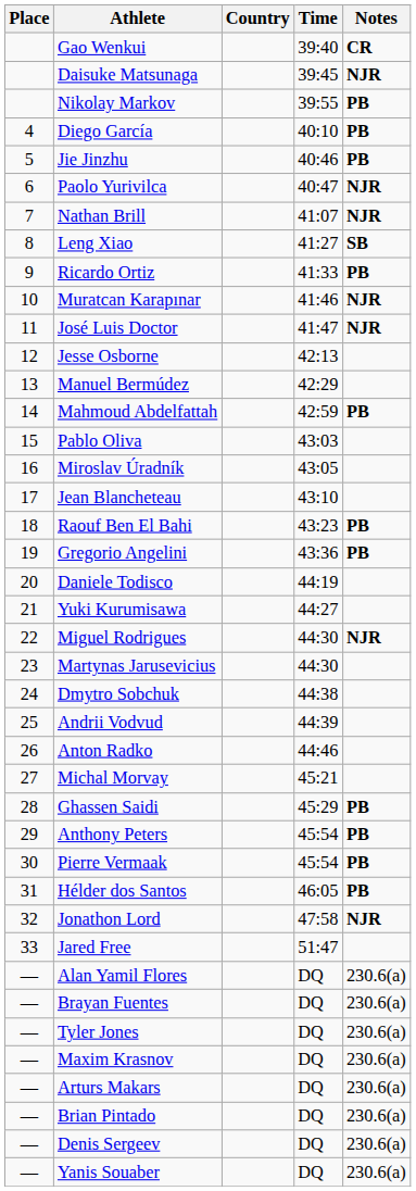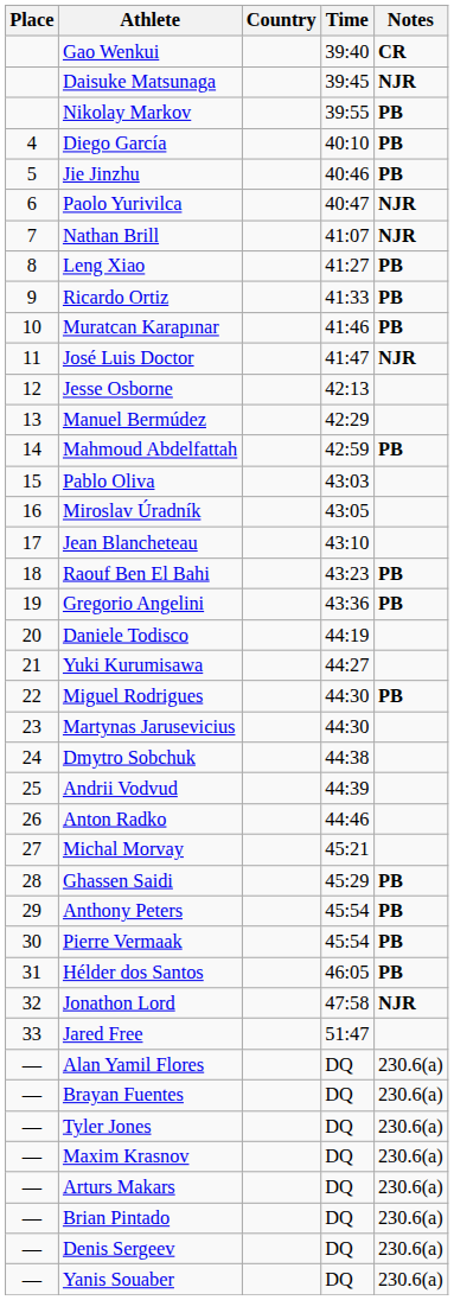 <table class=wikitable>
 <tr>
 <th>Place</th>
 <th>Athlete</th>
 <th>Country</th>
 <th>Time</th>
 <th>Notes</th>
 </tr>
 <tr>
 <td align=center></td>
 <td align=left><a href='#'>Gao Wenkui</a></td>
 <td align=left></td>
 <td>39:40</td>
 <td><strong>CR</strong></td>
 </tr>
 <tr>
 <td align=center></td>
 <td align=left><a href='#'>Daisuke Matsunaga</a></td>
 <td align=left></td>
 <td>39:45</td>
 <td><strong>NJR</strong></td>
 </tr>
 <tr>
 <td align=center></td>
 <td align=left><a href='#'>Nikolay Markov</a></td>
 <td align=left></td>
 <td>39:55</td>
 <td><strong>PB</strong></td>
 </tr>
 <tr>
 <td align=center>4</td>
 <td align=left><a href='#'>Diego García</a></td>
 <td align=left></td>
 <td>40:10</td>
 <td><strong>PB</strong></td>
 </tr>
 <tr>
 <td align=center>5</td>
 <td align=left><a href='#'>Jie Jinzhu</a></td>
 <td align=left></td>
 <td>40:46</td>
 <td><strong>PB</strong></td>
 </tr>
 <tr>
 <td align=center>6</td>
 <td align=left><a href='#'>Paolo Yurivilca</a></td>
 <td align=left></td>
 <td>40:47</td>
 <td><strong>NJR</strong></td>
 </tr>
 <tr>
 <td align=center>7</td>
 <td align=left><a href='#'>Nathan Brill</a></td>
 <td align=left></td>
 <td>41:07</td>
 <td><strong>NJR</strong></td>
 </tr>
 <tr>
 <td align=center>8</td>
 <td align=left><a href='#'>Leng Xiao</a></td>
 <td align=left></td>
 <td>41:27</td>
-<td><strong>SB</strong></td>
+<td><strong>PB</strong></td>
 </tr>
 <tr>
 <td align=center>9</td>
 <td align=left><a href='#'>Ricardo Ortiz</a></td>
 <td align=left></td>
 <td>41:33</td>
 <td><strong>PB</strong></td>
 </tr>
 <tr>
 <td align=center>10</td>
 <td align=left><a href='#'>Muratcan Karapınar</a></td>
 <td align=left></td>
 <td>41:46</td>
-<td><strong>NJR</strong></td>
+<td><strong>PB</strong></td>
 </tr>
 <tr>
 <td align=center>11</td>
 <td align=left><a href='#'>José Luis Doctor</a></td>
 <td align=left></td>
 <td>41:47</td>
 <td><strong>NJR</strong></td>
 </tr>
 <tr>
 <td align=center>12</td>
 <td align=left><a href='#'>Jesse Osborne</a></td>
 <td align=left></td>
 <td>42:13</td>
 <td></td>
 </tr>
 <tr>
 <td align=center>13</td>
 <td align=left><a href='#'>Manuel Bermúdez</a></td>
 <td align=left></td>
 <td>42:29</td>
 <td></td>
 </tr>
 <tr>
 <td align=center>14</td>
 <td align=left><a href='#'>Mahmoud Abdelfattah</a></td>
 <td align=left></td>
 <td>42:59</td>
 <td><strong>PB</strong></td>
 </tr>
 <tr>
 <td align=center>15</td>
 <td align=left><a href='#'>Pablo Oliva</a></td>
 <td align=left></td>
 <td>43:03</td>
 <td></td>
 </tr>
 <tr>
 <td align=center>16</td>
 <td align=left><a href='#'>Miroslav Úradník</a></td>
 <td align=left></td>
 <td>43:05</td>
 <td></td>
 </tr>
 <tr>
 <td align=center>17</td>
 <td align=left><a href='#'>Jean Blancheteau</a></td>
 <td align=left></td>
 <td>43:10</td>
 <td></td>
 </tr>
 <tr>
 <td align=center>18</td>
 <td align=left><a href='#'>Raouf Ben El Bahi</a></td>
 <td align=left></td>
 <td>43:23</td>
 <td><strong>PB</strong></td>
 </tr>
 <tr>
 <td align=center>19</td>
 <td align=left><a href='#'>Gregorio Angelini</a></td>
 <td align=left></td>
 <td>43:36</td>
 <td><strong>PB</strong></td>
 </tr>
 <tr>
 <td align=center>20</td>
 <td align=left><a href='#'>Daniele Todisco</a></td>
 <td align=left></td>
 <td>44:19</td>
 <td></td>
 </tr>
 <tr>
 <td align=center>21</td>
 <td align=left><a href='#'>Yuki Kurumisawa</a></td>
 <td align=left></td>
 <td>44:27</td>
 <td></td>
 </tr>
 <tr>
 <td align=center>22</td>
 <td align=left><a href='#'>Miguel Rodrigues</a></td>
 <td align=left></td>
 <td>44:30</td>
-<td><strong>NJR</strong></td>
+<td><strong>PB</strong></td>
 </tr>
 <tr>
 <td align=center>23</td>
 <td align=left><a href='#'>Martynas Jarusevicius</a></td>
 <td align=left></td>
 <td>44:30</td>
 <td></td>
 </tr>
 <tr>
 <td align=center>24</td>
 <td align=left><a href='#'>Dmytro Sobchuk</a></td>
 <td align=left></td>
 <td>44:38</td>
 <td></td>
 </tr>
 <tr>
 <td align=center>25</td>
 <td align=left><a href='#'>Andrii Vodvud</a></td>
 <td align=left></td>
 <td>44:39</td>
 <td></td>
 </tr>
 <tr>
 <td align=center>26</td>
 <td align=left><a href='#'>Anton Radko</a></td>
 <td align=left></td>
 <td>44:46</td>
 <td></td>
 </tr>
 <tr>
 <td align=center>27</td>
 <td align=left><a href='#'>Michal Morvay</a></td>
 <td align=left></td>
 <td>45:21</td>
 <td></td>
 </tr>
 <tr>
 <td align=center>28</td>
 <td align=left><a href='#'>Ghassen Saidi</a></td>
 <td align=left></td>
 <td>45:29</td>
 <td><strong>PB</strong></td>
 </tr>
 <tr>
 <td align=center>29</td>
 <td align=left><a href='#'>Anthony Peters</a></td>
 <td align=left></td>
 <td>45:54</td>
 <td><strong>PB</strong></td>
 </tr>
 <tr>
 <td align=center>30</td>
 <td align=left><a href='#'>Pierre Vermaak</a></td>
 <td align=left></td>
 <td>45:54</td>
 <td><strong>PB</strong></td>
 </tr>
 <tr>
 <td align=center>31</td>
 <td align=left><a href='#'>Hélder dos Santos</a></td>
 <td align=left></td>
 <td>46:05</td>
 <td><strong>PB</strong></td>
 </tr>
 <tr>
 <td align=center>32</td>
 <td align=left><a href='#'>Jonathon Lord</a></td>
 <td align=left></td>
 <td>47:58</td>
 <td><strong>NJR</strong></td>
 </tr>
 <tr>
 <td align=center>33</td>
 <td align=left><a href='#'>Jared Free</a></td>
 <td align=left></td>
 <td>51:47</td>
 <td></td>
 </tr>
 <tr>
 <td align=center>—</td>
 <td align=left><a href='#'>Alan Yamil Flores</a></td>
 <td align=left></td>
 <td>DQ</td>
 <td>230.6(a)</td>
 </tr>
 <tr>
 <td align=center>—</td>
 <td align=left><a href='#'>Brayan Fuentes</a></td>
 <td align=left></td>
 <td>DQ</td>
 <td>230.6(a)</td>
 </tr>
 <tr>
 <td align=center>—</td>
 <td align=left><a href='#'>Tyler Jones</a></td>
 <td align=left></td>
 <td>DQ</td>
 <td>230.6(a)</td>
 </tr>
 <tr>
 <td align=center>—</td>
 <td align=left><a href='#'>Maxim Krasnov</a></td>
 <td align=left></td>
 <td>DQ</td>
 <td>230.6(a)</td>
 </tr>
 <tr>
 <td align=center>—</td>
 <td align=left><a href='#'>Arturs Makars</a></td>
 <td align=left></td>
 <td>DQ</td>
 <td>230.6(a)</td>
 </tr>
 <tr>
 <td align=center>—</td>
 <td align=left><a href='#'>Brian Pintado</a></td>
 <td align=left></td>
 <td>DQ</td>
 <td>230.6(a)</td>
 </tr>
 <tr>
 <td align=center>—</td>
 <td align=left><a href='#'>Denis Sergeev</a></td>
 <td align=left></td>
 <td>DQ</td>
 <td>230.6(a)</td>
 </tr>
 <tr>
 <td align=center>—</td>
 <td align=left><a href='#'>Yanis Souaber</a></td>
 <td align=left></td>
 <td>DQ</td>
 <td>230.6(a)</td>
 </tr>
 </table>
